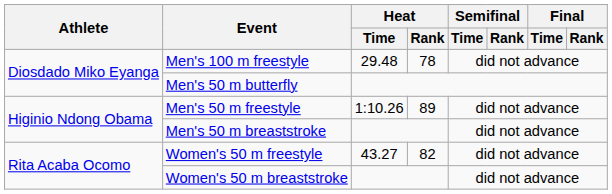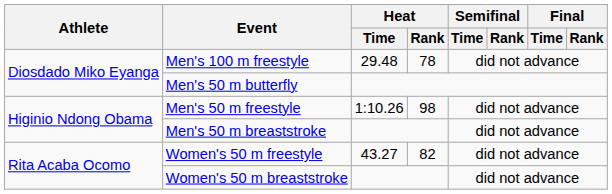 <table class=wikitable style="font-size:90%">
 <tr>
 <th rowspan="2">Athlete</th>
 <th rowspan="2">Event</th>
 <th colspan="2">Heat</th>
 <th colspan="2">Semifinal</th>
 <th colspan="2">Final</th>
 </tr>
 <tr style="font-size:95%">
 <th>Time</th>
 <th>Rank</th>
 <th>Time</th>
 <th>Rank</th>
 <th>Time</th>
 <th>Rank</th>
 </tr>
 <tr align=center>
 <td align=left rowspan=2><a href='#'>Diosdado Miko Eyanga</a></td>
 <td align=left><a href='#'>Men's 100 m freestyle</a></td>
 <td>29.48</td>
 <td>78</td>
 <td colspan=4>did not advance</td>
 </tr>
 <tr align=center>
 <td align=left><a href='#'>Men's 50 m butterfly</a></td>
 <td colspan=6></td>
 </tr>
 <tr align=center>
 <td align=left rowspan=2><a href='#'>Higinio Ndong Obama</a></td>
 <td align=left><a href='#'>Men's 50 m freestyle</a></td>
 <td>1:10.26</td>
-<td>89</td>
+<td>98</td>
 <td colspan=4>did not advance</td>
 </tr>
 <tr align=center>
 <td align=left><a href='#'>Men's 50 m breaststroke</a></td>
 <td colspan=2></td>
 <td colspan=4>did not advance</td>
 </tr>
 <tr align=center>
 <td align=left rowspan=2><a href='#'>Rita Acaba Ocomo</a></td>
 <td align=left><a href='#'>Women's 50 m freestyle</a></td>
 <td>43.27</td>
 <td>82</td>
 <td colspan=4>did not advance</td>
 </tr>
 <tr align=center>
 <td align=left><a href='#'>Women's 50 m breaststroke</a></td>
 <td colspan=2></td>
 <td colspan=4>did not advance</td>
 </tr>
 </table>
